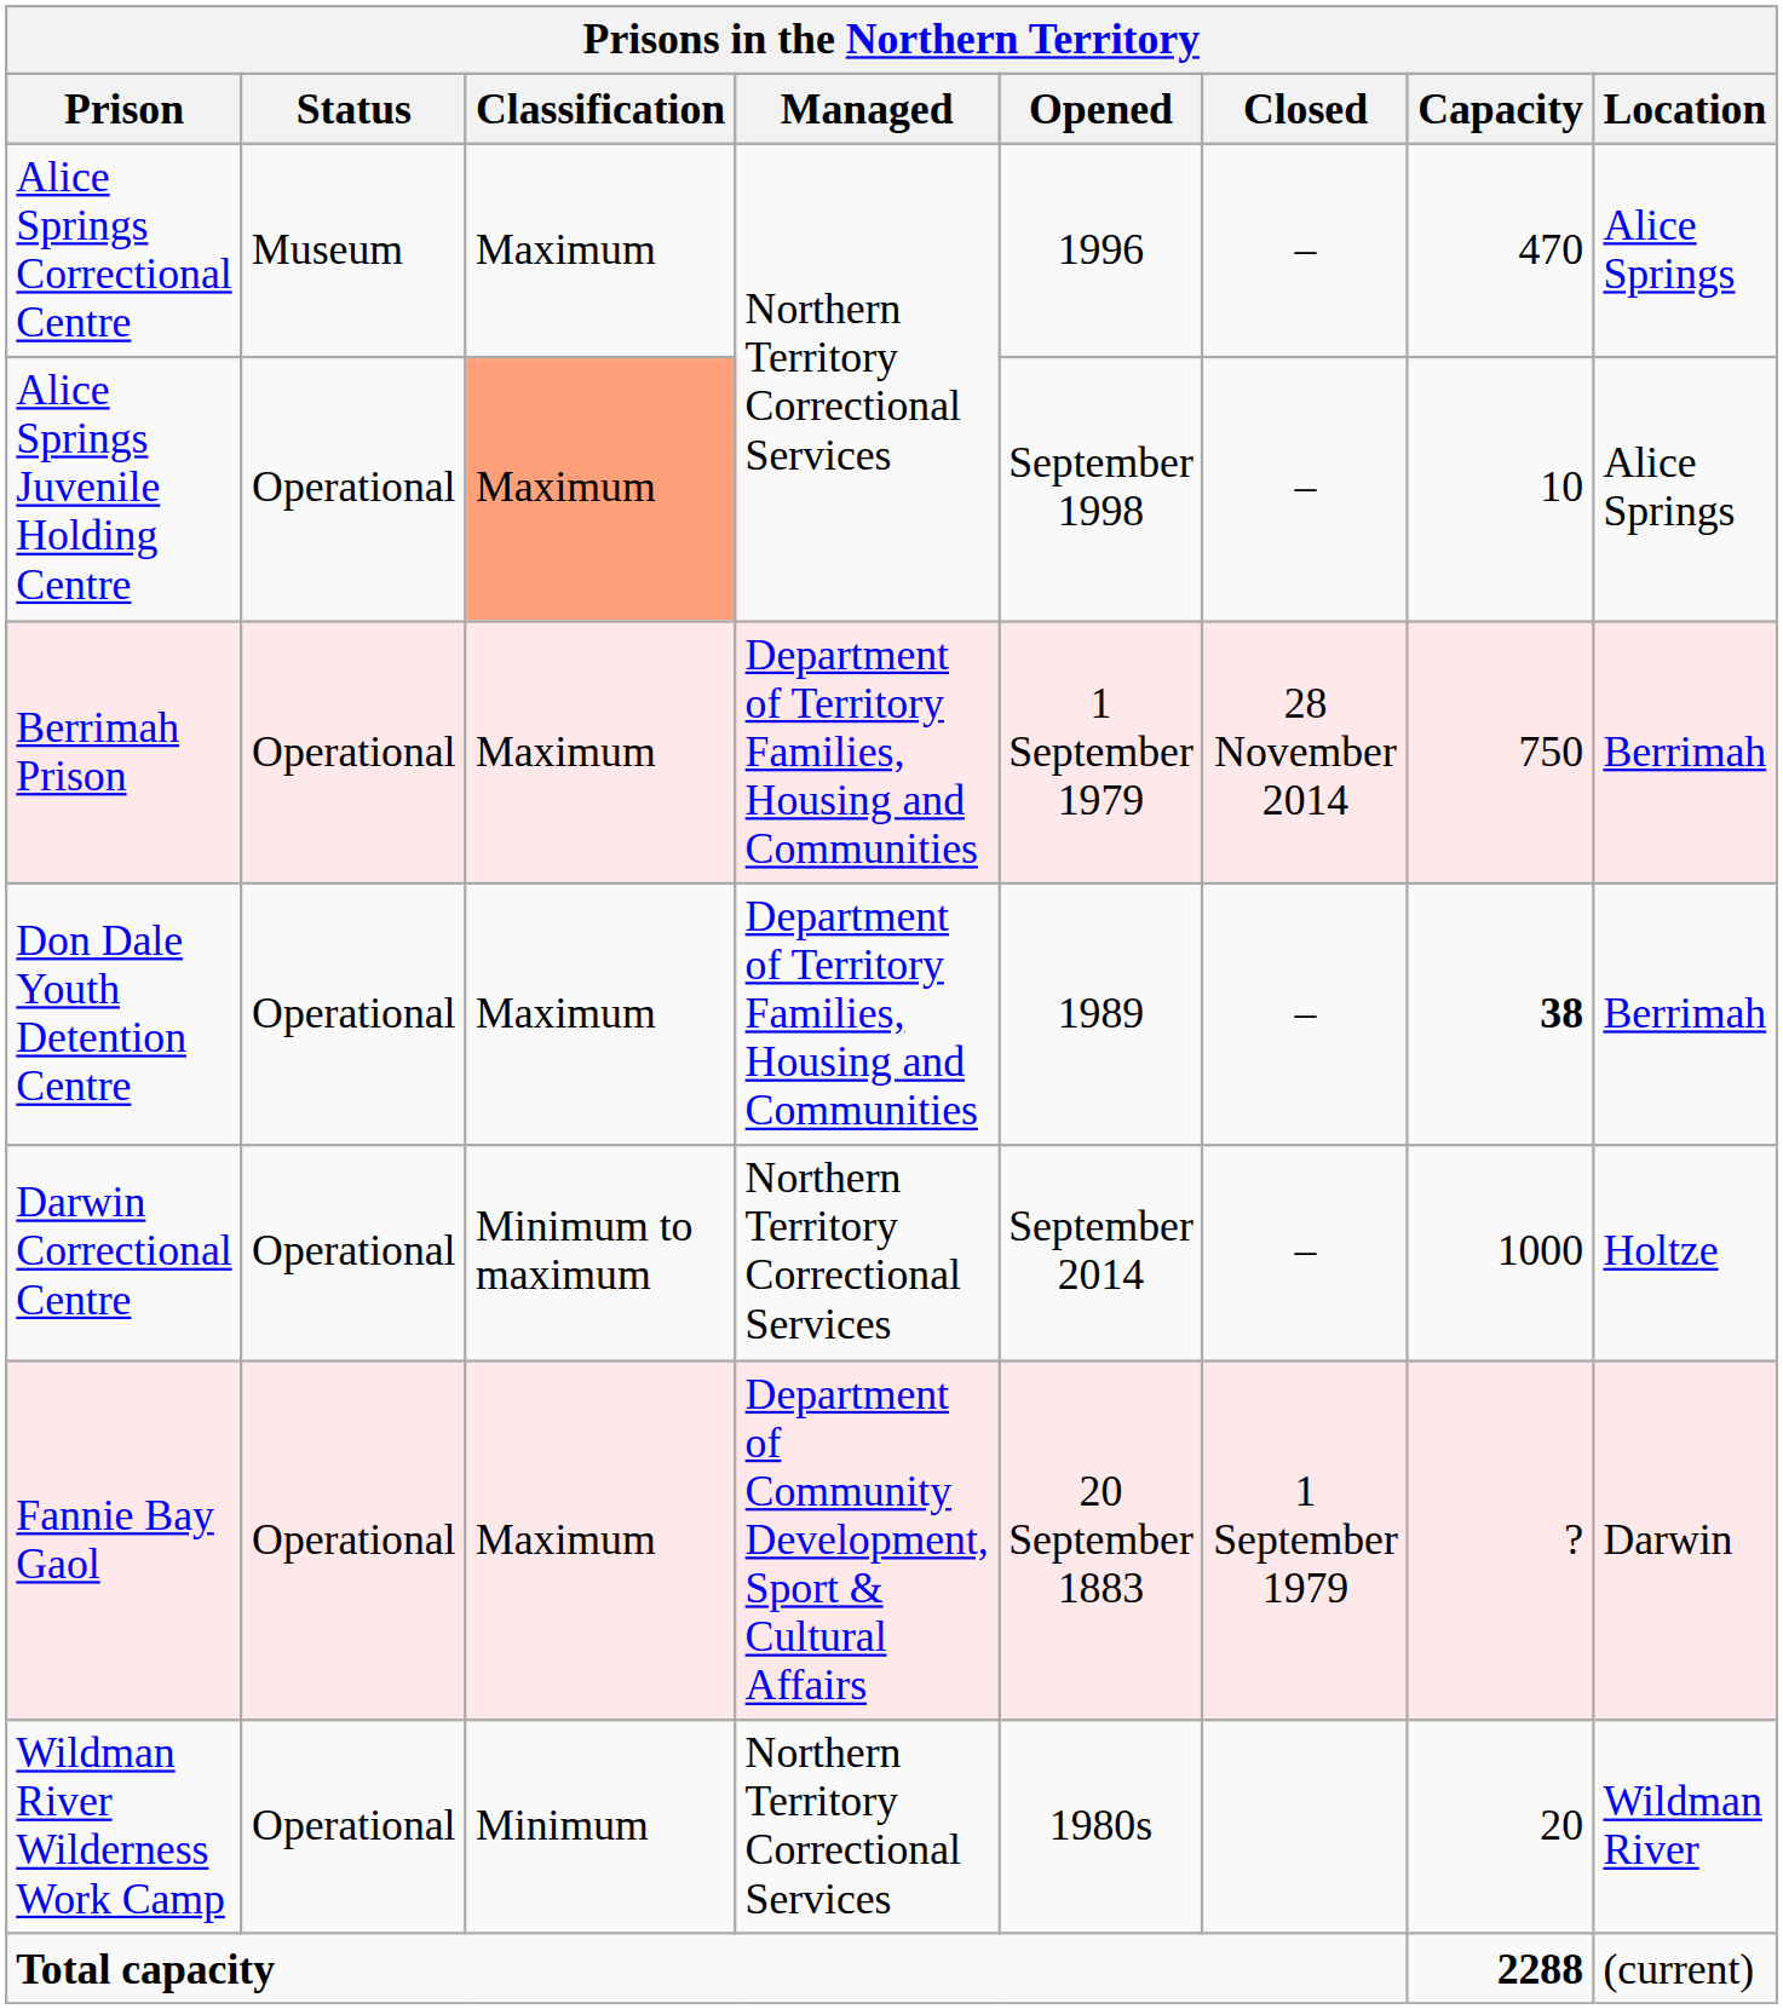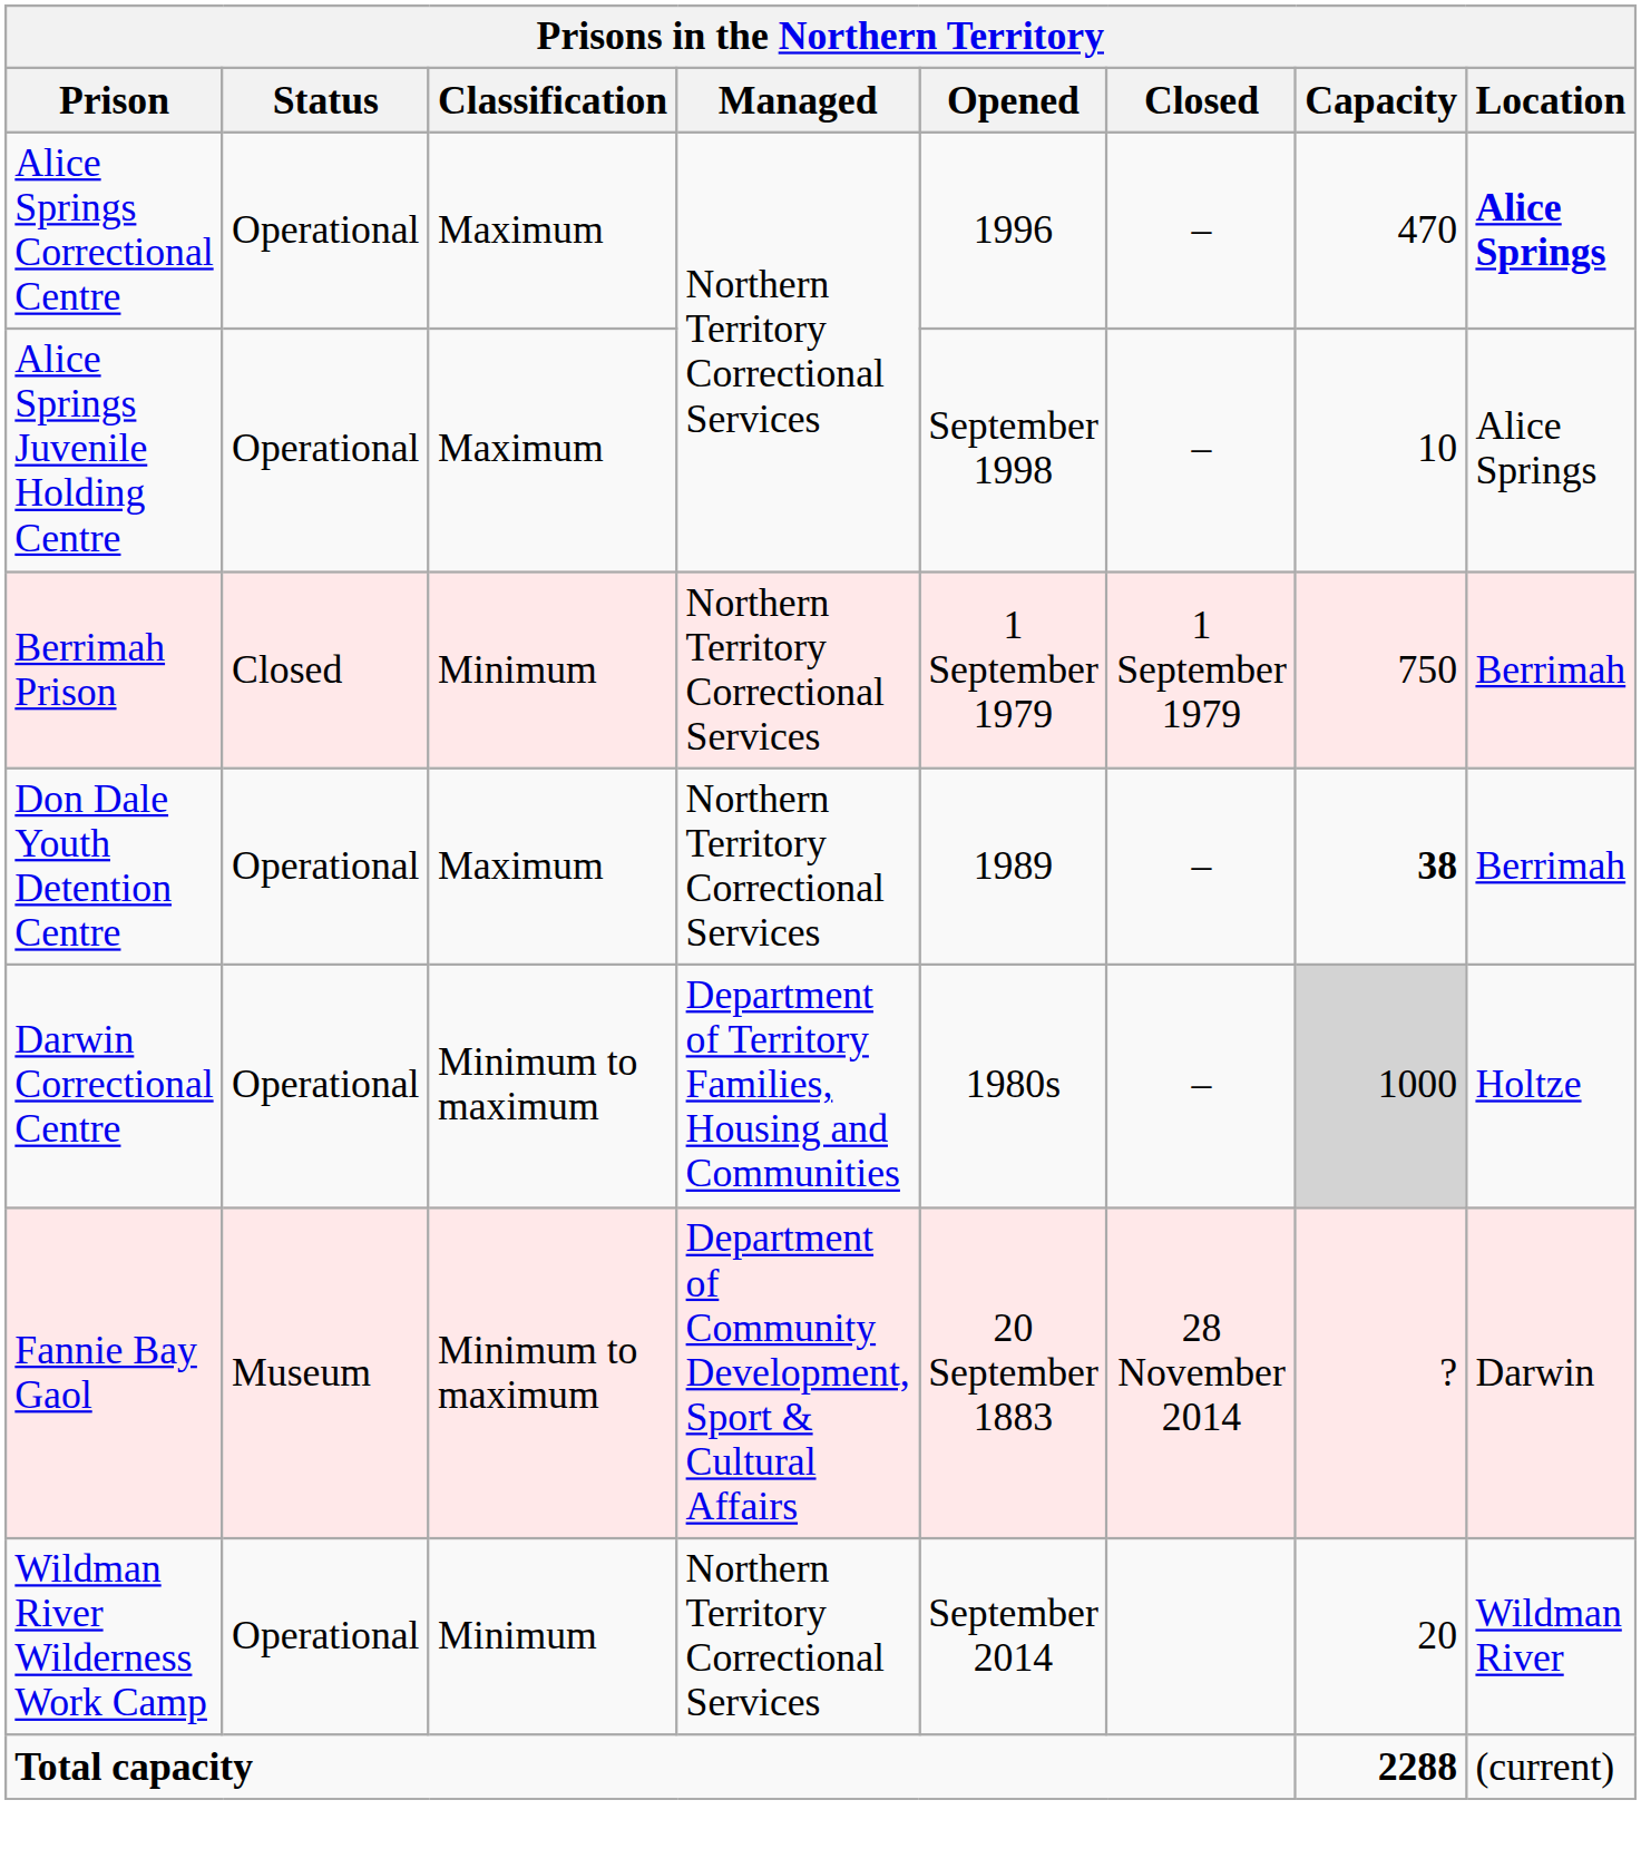 <table class="wikitable sortable">
 <tr>
 <th bgcolor="#CCCCCC" colspan="8">Prisons in the <a href='#'>Northern Territory</a></th>
 </tr>
 <tr bgcolor="#CCCCCC">
 <th scope="col" width="320">Prison</th>
 <th scope="col" width="100">Status</th>
 <th scope="col" width="200">Classification</th>
 <th scope="col" width="375">Managed</th>
 <th scope="col" width="125">Opened</th>
 <th scope="col" width="125">Closed</th>
 <th scope="col" width="50">Capacity</th>
 <th scope="col" width="125">Location</th>
 </tr>
 <tr>
 <td><a href='#'>Alice Springs Correctional Centre</a></td>
-<td>Museum</td>
+<td>Operational</td>
 <td>Maximum</td>
 <td rowspan=2>Northern Territory Correctional Services</td>
 <td align=center>1996</td>
 <td align=center>–</td>
 <td align=right>470</td>
-<td><a href='#'>Alice Springs</a></td>
+<td><strong><a href='#'>Alice Springs</a></strong></td>
 </tr>
 <tr>
 <td><a href='#'>Alice Springs Juvenile Holding Centre</a></td>
 <td>Operational</td>
-<td style="background: lightsalmon;">Maximum</td>
+<td>Maximum</td>
 <td align=center>September 1998</td>
 <td align=center>–</td>
 <td align=right>10</td>
 <td>Alice Springs</td>
 </tr>
 <tr bgcolor=#FFE8E9>
 <td><a href='#'>Berrimah Prison</a></td>
-<td>Operational</td>
-<td>Maximum</td>
-<td><a href='#'>Department of Territory Families, Housing and Communities</a></td>
+<td>Closed</td>
+<td>Minimum</td>
+<td>Northern Territory Correctional Services</td>
 <td align=center>1 September 1979</td>
-<td align=center>28 November 2014</td>
+<td align=center>1 September 1979</td>
 <td align="right">750</td>
 <td><a href='#'>Berrimah</a></td>
 </tr>
 <tr>
 <td><a href='#'>Don Dale Youth Detention Centre</a></td>
 <td>Operational</td>
 <td>Maximum</td>
-<td><a href='#'>Department of Territory Families, Housing and Communities</a></td>
+<td>Northern Territory Correctional Services</td>
 <td align=center>1989</td>
 <td align=center>–</td>
 <td align=right><strong>38</strong></td>
 <td><a href='#'>Berrimah</a></td>
 </tr>
 <tr>
 <td><a href='#'>Darwin Correctional Centre</a></td>
 <td>Operational</td>
 <td>Minimum to maximum</td>
-<td>Northern Territory Correctional Services</td>
-<td align=center>September 2014</td>
+<td><a href='#'>Department of Territory Families, Housing and Communities</a></td>
+<td align=center>1980s</td>
 <td align=center>–</td>
-<td align=right>1000</td>
+<td align=right style="background: lightgrey;">1000</td>
 <td><a href='#'>Holtze</a></td>
 </tr>
 <tr bgcolor=#FFE8E9>
 <td><a href='#'>Fannie Bay Gaol</a></td>
-<td>Operational</td>
-<td>Maximum</td>
+<td>Museum</td>
+<td>Minimum to maximum</td>
 <td><a href='#'>Department of Community Development, Sport & Cultural Affairs</a></td>
 <td align=center>20 September 1883</td>
-<td align=center>1 September 1979</td>
+<td align=center>28 November 2014</td>
 <td align=right>?</td>
 <td>Darwin</td>
 </tr>
 <tr>
 <td><a href='#'>Wildman River Wilderness Work Camp</a></td>
 <td>Operational</td>
 <td>Minimum</td>
 <td>Northern Territory Correctional Services</td>
-<td align=center>1980s</td>
+<td align=center>September 2014</td>
 <td align=center></td>
 <td align=right>20</td>
 <td><a href='#'>Wildman River</a></td>
 </tr>
 <tr>
 <td colspan=6><strong>Total capacity</strong></td>
 <td align=right><strong>2288</strong></td>
 <td>(current)</td>
 </tr>
 </table>
